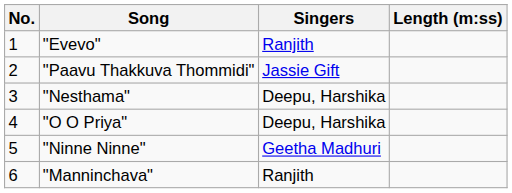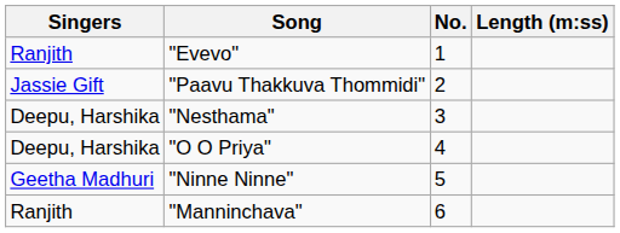 <table class="wikitable" style="font-size:95%;">
 <tr>
+<th>Singers</th>
+<th>Song</th>
 <th>No.</th>
-<th>Song</th>
-<th>Singers</th>
 <th>Length (m:ss)</th>
 </tr>
 <tr>
+<td><a href='#'>Ranjith</a></td>
+<td>"Evevo"</td>
 <td>1</td>
-<td>"Evevo"</td>
-<td><a href='#'>Ranjith</a></td>
 <td></td>
 </tr>
 <tr>
+<td><a href='#'>Jassie Gift</a></td>
+<td>"Paavu Thakkuva Thommidi"</td>
 <td>2</td>
-<td>"Paavu Thakkuva Thommidi"</td>
-<td><a href='#'>Jassie Gift</a></td>
 <td></td>
 </tr>
 <tr>
+<td>Deepu, Harshika</td>
+<td>"Nesthama"</td>
 <td>3</td>
-<td>"Nesthama"</td>
-<td>Deepu, Harshika</td>
 <td></td>
 </tr>
 <tr>
+<td>Deepu, Harshika</td>
+<td>"O O Priya"</td>
 <td>4</td>
-<td>"O O Priya"</td>
-<td>Deepu, Harshika</td>
 <td></td>
 </tr>
 <tr>
+<td><a href='#'>Geetha Madhuri</a></td>
+<td>"Ninne Ninne"</td>
 <td>5</td>
-<td>"Ninne Ninne"</td>
-<td><a href='#'>Geetha Madhuri</a></td>
 <td></td>
 </tr>
 <tr>
+<td>Ranjith</td>
+<td>"Manninchava"</td>
 <td>6</td>
-<td>"Manninchava"</td>
-<td>Ranjith</td>
 <td></td>
 </tr>
 </table>
